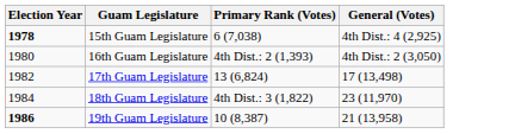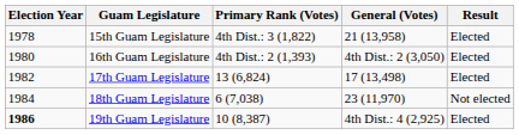 <table class="wikitable sortable" id="elections">
 <tr style="vertical-align:bottom;">
 <th>Election Year</th>
 <th>Guam Legislature</th>
 <th>Primary Rank (Votes)</th>
 <th>General (Votes)</th>
+<th>Result</th>
 </tr>
 <tr>
-<td><strong>1978</strong></td>
+<td>1978</td>
 <td>15th Guam Legislature</td>
-<td>6 (7,038)</td>
-<td>4th Dist.: 4 (2,925)</td>
+<td>4th Dist.: 3 (1,822)</td>
+<td>21 (13,958)</td>
+<td>Elected</td>
 </tr>
 <tr>
 <td>1980</td>
 <td>16th Guam Legislature</td>
 <td>4th Dist.: 2 (1,393)</td>
 <td>4th Dist.: 2 (3,050)</td>
+<td>Elected</td>
 </tr>
 <tr>
 <td>1982</td>
 <td><a href='#'>17th Guam Legislature</a></td>
 <td>13 (6,824)</td>
 <td>17 (13,498)</td>
+<td>Elected</td>
 </tr>
 <tr>
 <td>1984</td>
 <td><a href='#'>18th Guam Legislature</a></td>
-<td>4th Dist.: 3 (1,822)</td>
+<td>6 (7,038)</td>
 <td>23 (11,970)</td>
+<td>Not elected</td>
 </tr>
 <tr>
 <td><strong>1986</strong></td>
 <td><a href='#'>19th Guam Legislature</a></td>
 <td>10 (8,387)</td>
-<td>21 (13,958)</td>
+<td>4th Dist.: 4 (2,925)</td>
+<td>Elected</td>
 </tr>
 </table>
